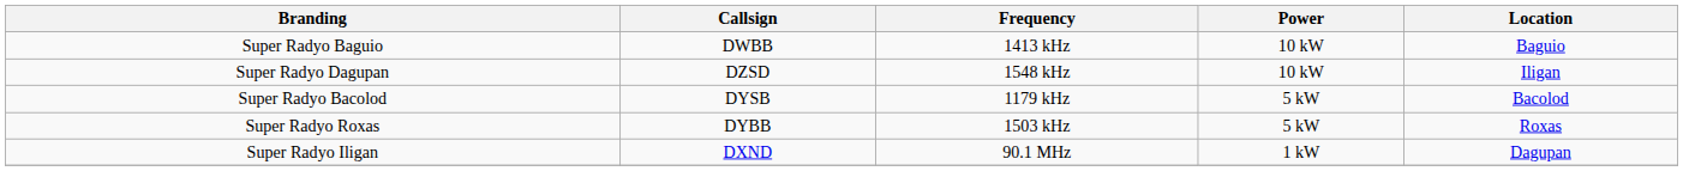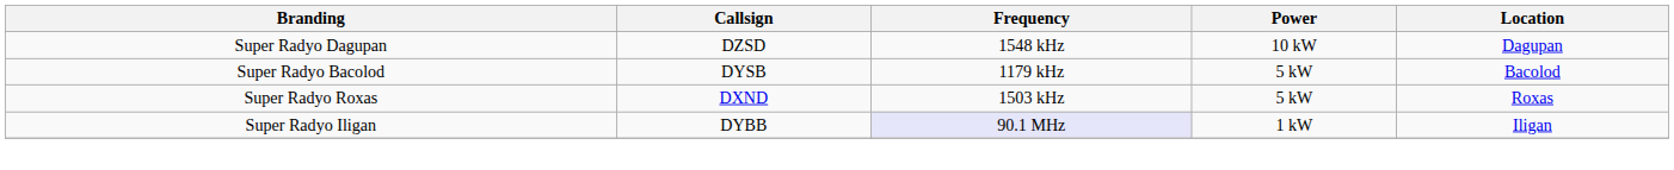 <table class="wikitable" style="width:100%; text-align:center;">
 <tr>
 <th>Branding</th>
 <th>Callsign</th>
 <th>Frequency</th>
 <th>Power</th>
 <th>Location</th>
 </tr>
 <tr>
-<td>Super Radyo Baguio</td>
-<td>DWBB</td>
-<td>1413 kHz</td>
-<td>10 kW</td>
-<td><a href='#'>Baguio</a></td>
-</tr>
-<tr>
 <td>Super Radyo Dagupan</td>
 <td>DZSD</td>
 <td>1548 kHz</td>
 <td>10 kW</td>
-<td><a href='#'>Iligan</a></td>
+<td><a href='#'>Dagupan</a></td>
 </tr>
 <tr>
 <td>Super Radyo Bacolod</td>
 <td>DYSB</td>
 <td>1179 kHz</td>
 <td>5 kW</td>
 <td><a href='#'>Bacolod</a></td>
 </tr>
 <tr>
 <td>Super Radyo Roxas</td>
-<td>DYBB</td>
+<td><a href='#'>DXND</a></td>
 <td>1503 kHz</td>
 <td>5 kW</td>
 <td><a href='#'>Roxas</a></td>
 </tr>
 <tr>
 <td>Super Radyo Iligan</td>
-<td><a href='#'>DXND</a></td>
-<td>90.1 MHz</td>
+<td>DYBB</td>
+<td style="background: lavender;">90.1 MHz</td>
 <td>1 kW</td>
-<td><a href='#'>Dagupan</a></td>
+<td><a href='#'>Iligan</a></td>
 </tr>
 <tr>
 </tr>
 </table>
